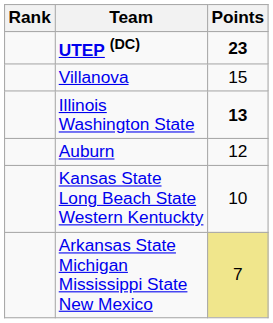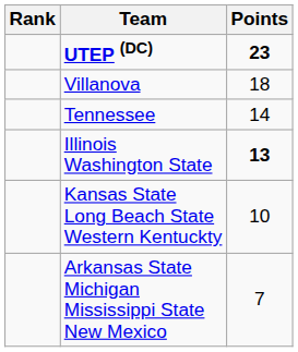 <table class="wikitable sortable" style="text-align:center">
 <tr>
 <th>Rank</th>
 <th>Team</th>
 <th>Points</th>
 </tr>
 <tr>
 <td></td>
 <td align="left"><strong><a href='#'>UTEP</a></strong> <sup><strong>(DC)</strong></sup></td>
 <td><strong>23</strong></td>
 </tr>
 <tr>
 <td></td>
 <td align="left"><a href='#'>Villanova</a></td>
-<td>15</td>
+<td>18</td>
+</tr>
+<tr>
+<td></td>
+<td align="left"><a href='#'>Tennessee</a></td>
+<td>14</td>
 </tr>
 <tr>
 <td></td>
 <td align="left"><a href='#'>Illinois</a><br><a href='#'>Washington State</a></td>
 <td><strong>13</strong></td>
-</tr>
-<tr>
-<td></td>
-<td align="left"><a href='#'>Auburn</a></td>
-<td>12</td>
 </tr>
 <tr>
 <td></td>
 <td align="left"><a href='#'>Kansas State</a><br><a href='#'>Long Beach State</a><br><a href='#'>Western Kentuckty</a></td>
 <td>10</td>
 </tr>
 <tr>
 <td></td>
 <td align="left"><a href='#'>Arkansas State</a><br><a href='#'>Michigan</a><br><a href='#'>Mississippi State</a><br><a href='#'>New Mexico</a></td>
-<td style="background: khaki;">7</td>
+<td>7</td>
 </tr>
 </table>
